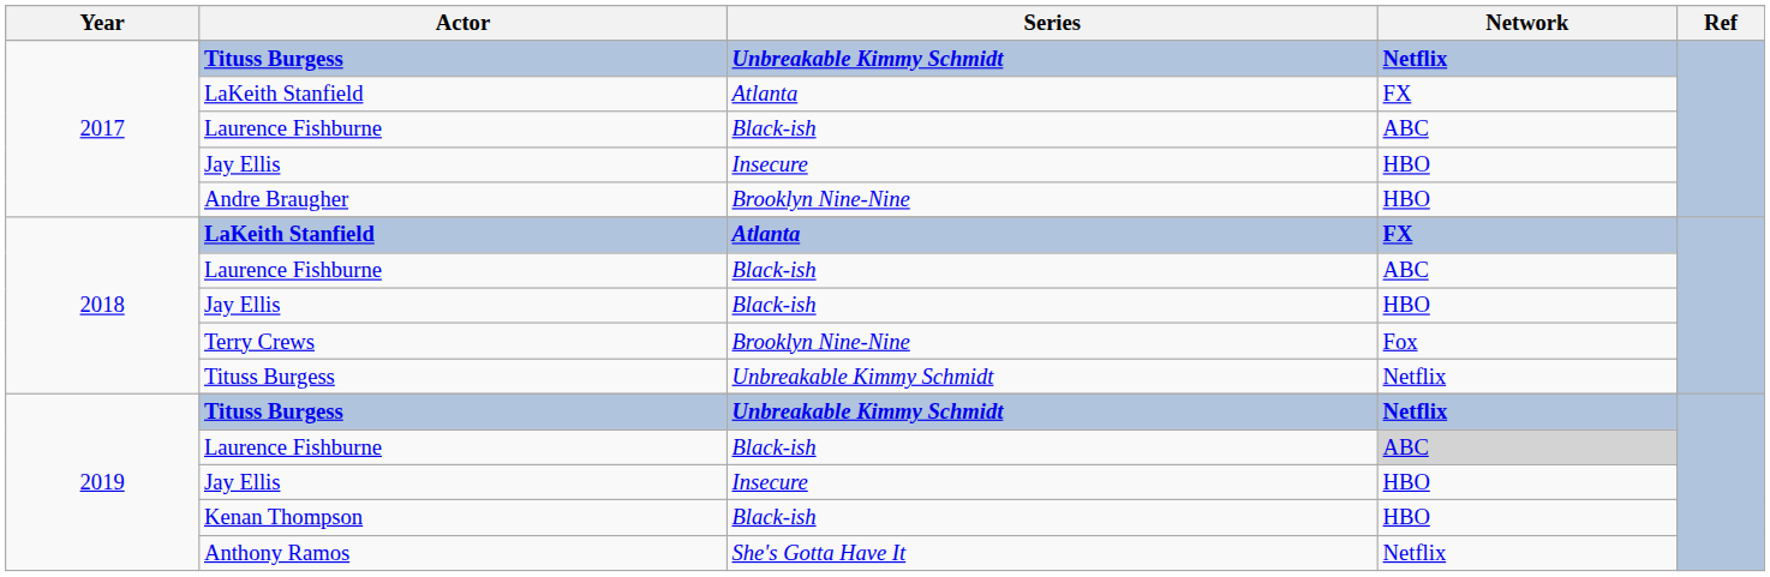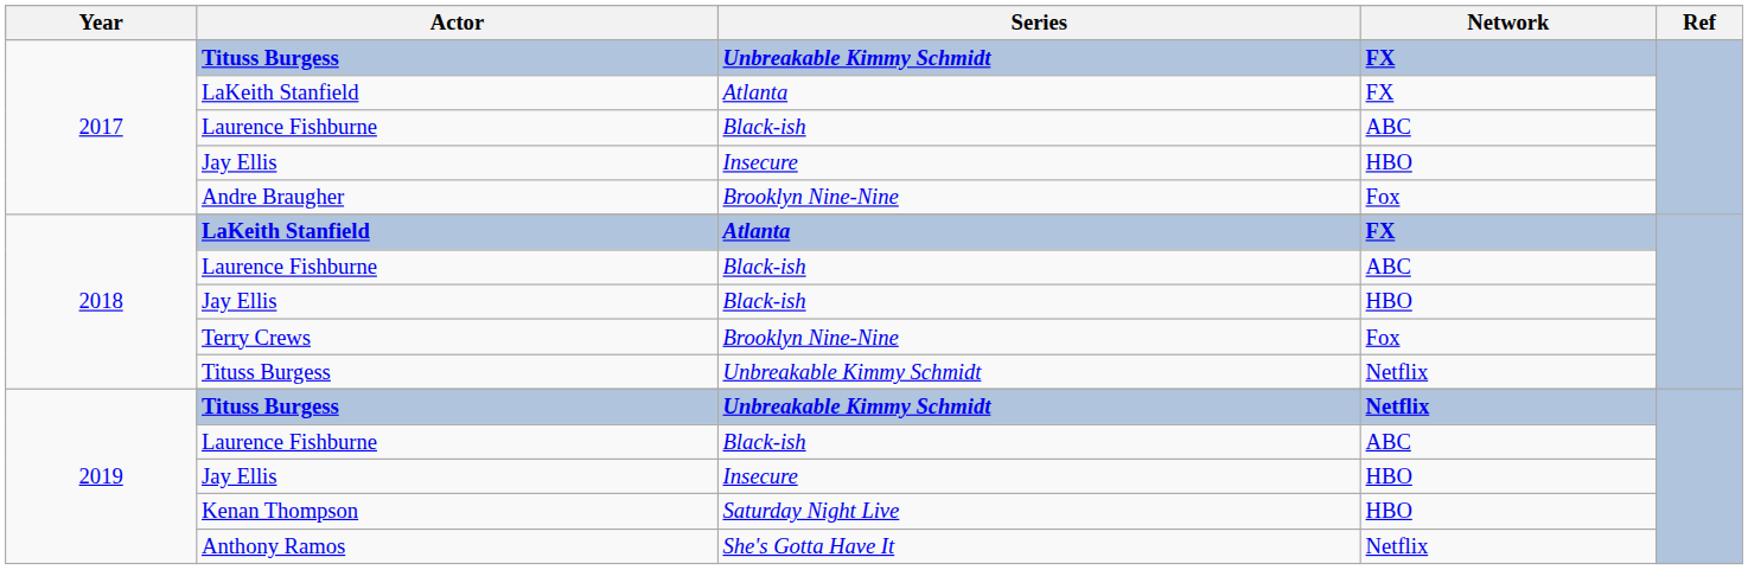 <table class="wikitable" style="width:100%;">
 <tr style="background:#bebebe;">
 <th style="width:11%;">Year</th>
 <th style="width:30%;">Actor</th>
 <th style="width:37%;">Series</th>
 <th style="width:17%;">Network</th>
 <th style="width:5%;">Ref</th>
 </tr>
 <tr>
 <td rowspan="6" align="center"><a href='#'>2017</a></td>
 </tr>
 <tr style="background:#B0C4DE">
 <td><strong><a href='#'>Tituss Burgess</a></strong></td>
 <td><strong><em><a href='#'>Unbreakable Kimmy Schmidt</a></em></strong></td>
-<td><strong><a href='#'>Netflix</a></strong></td>
+<td><strong><a href='#'>FX</a></strong></td>
 <td rowspan="6" align="center"></td>
 </tr>
 <tr>
 <td><a href='#'>LaKeith Stanfield</a></td>
 <td><em><a href='#'>Atlanta</a></em></td>
 <td><a href='#'>FX</a></td>
 </tr>
 <tr>
 <td><a href='#'>Laurence Fishburne</a></td>
 <td><em><a href='#'>Black-ish</a></em></td>
 <td><a href='#'>ABC</a></td>
 </tr>
 <tr>
 <td><a href='#'>Jay Ellis</a></td>
 <td><em><a href='#'>Insecure</a></em></td>
 <td><a href='#'>HBO</a></td>
 </tr>
 <tr>
 <td><a href='#'>Andre Braugher</a></td>
 <td><em><a href='#'>Brooklyn Nine-Nine</a></em></td>
-<td><a href='#'>HBO</a></td>
+<td><a href='#'>Fox</a></td>
 </tr>
 <tr>
 <td rowspan="6" align="center"><a href='#'>2018</a></td>
 </tr>
 <tr style="background:#B0C4DE">
 <td><strong><a href='#'>LaKeith Stanfield</a></strong></td>
 <td><strong><em><a href='#'>Atlanta</a></em></strong></td>
 <td><strong><a href='#'>FX</a></strong></td>
 <td rowspan="6" align="center"></td>
 </tr>
 <tr>
 <td><a href='#'>Laurence Fishburne</a></td>
 <td><em><a href='#'>Black-ish</a></em></td>
 <td><a href='#'>ABC</a></td>
 </tr>
 <tr>
 <td><a href='#'>Jay Ellis</a></td>
 <td><em><a href='#'>Black-ish</a></em></td>
 <td><a href='#'>HBO</a></td>
 </tr>
 <tr>
 <td><a href='#'>Terry Crews</a></td>
 <td><em><a href='#'>Brooklyn Nine-Nine</a></em></td>
 <td><a href='#'>Fox</a></td>
 </tr>
 <tr>
 <td><a href='#'>Tituss Burgess</a></td>
 <td><em><a href='#'>Unbreakable Kimmy Schmidt</a></em></td>
 <td><a href='#'>Netflix</a></td>
 </tr>
 <tr>
 <td rowspan="6" align="center"><a href='#'>2019</a></td>
 </tr>
 <tr style="background:#B0C4DE">
 <td><strong><a href='#'>Tituss Burgess</a></strong></td>
 <td><strong><em><a href='#'>Unbreakable Kimmy Schmidt</a></em></strong></td>
 <td><strong><a href='#'>Netflix</a></strong></td>
 <td rowspan="6" align="center"></td>
 </tr>
 <tr>
 <td><a href='#'>Laurence Fishburne</a></td>
 <td><em><a href='#'>Black-ish</a></em></td>
-<td style="background: lightgrey;"><a href='#'>ABC</a></td>
+<td><a href='#'>ABC</a></td>
 </tr>
 <tr>
 <td><a href='#'>Jay Ellis</a></td>
 <td><em><a href='#'>Insecure</a></em></td>
 <td><a href='#'>HBO</a></td>
 </tr>
 <tr>
 <td><a href='#'>Kenan Thompson</a></td>
-<td><em><a href='#'>Black-ish</a></em></td>
+<td><em><a href='#'>Saturday Night Live</a></em></td>
 <td><a href='#'>HBO</a></td>
 </tr>
 <tr>
 <td><a href='#'>Anthony Ramos</a></td>
 <td><em><a href='#'>She's Gotta Have It</a></em></td>
 <td><a href='#'>Netflix</a></td>
 </tr>
 </table>
